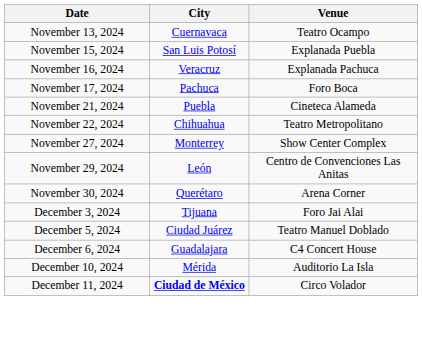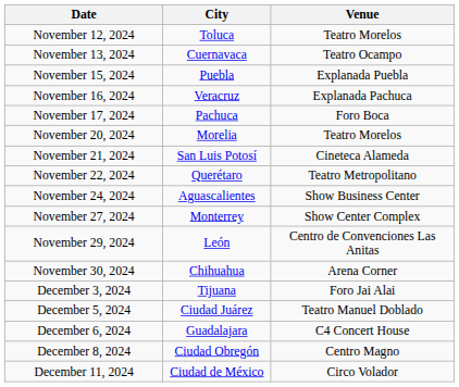 <table class="wikitable" style="text-align:center;">
 <tr>
 <th scope="col" style="width:12em;">Date</th>
 <th scope="col" style="width:8em;">City</th>
 <th scope="col" style="width:14em;">Venue</th>
+</tr>
+<tr>
+<td>November 12, 2024</td>
+<td><a href='#'>Toluca</a></td>
+<td>Teatro Morelos</td>
 </tr>
 <tr>
 <td>November 13, 2024</td>
 <td><a href='#'>Cuernavaca</a></td>
 <td>Teatro Ocampo</td>
 </tr>
 <tr>
 <td>November 15, 2024</td>
-<td><a href='#'>San Luis Potosí</a></td>
+<td><a href='#'>Puebla</a></td>
 <td>Explanada Puebla</td>
 </tr>
 <tr>
 <td>November 16, 2024</td>
 <td><a href='#'>Veracruz</a></td>
 <td>Explanada Pachuca</td>
 </tr>
 <tr>
 <td>November 17, 2024</td>
 <td><a href='#'>Pachuca</a></td>
 <td>Foro Boca</td>
 </tr>
 <tr>
+<td>November 20, 2024</td>
+<td><a href='#'>Morelia</a></td>
+<td>Teatro Morelos</td>
+</tr>
+<tr>
 <td>November 21, 2024</td>
-<td><a href='#'>Puebla</a></td>
+<td><a href='#'>San Luis Potosí</a></td>
 <td>Cineteca Alameda</td>
 </tr>
 <tr>
 <td>November 22, 2024</td>
-<td><a href='#'>Chihuahua</a></td>
+<td><a href='#'>Querétaro</a></td>
 <td>Teatro Metropolitano</td>
+</tr>
+<tr>
+<td>November 24, 2024</td>
+<td><a href='#'>Aguascalientes</a></td>
+<td>Show Business Center</td>
 </tr>
 <tr>
 <td>November 27, 2024</td>
 <td><a href='#'>Monterrey</a></td>
 <td>Show Center Complex</td>
 </tr>
 <tr>
 <td>November 29, 2024</td>
 <td><a href='#'>León</a></td>
 <td>Centro de Convenciones Las Anitas</td>
 </tr>
 <tr>
 <td>November 30, 2024</td>
-<td><a href='#'>Querétaro</a></td>
+<td><a href='#'>Chihuahua</a></td>
 <td>Arena Corner </td>
 </tr>
 <tr>
 <td>December 3, 2024</td>
 <td><a href='#'>Tijuana</a></td>
 <td>Foro Jai Alai</td>
 </tr>
 <tr>
 <td>December 5, 2024</td>
 <td><a href='#'>Ciudad Juárez</a></td>
 <td>Teatro Manuel Doblado</td>
 </tr>
 <tr>
 <td>December 6, 2024</td>
 <td><a href='#'>Guadalajara</a></td>
 <td>C4 Concert House</td>
 </tr>
 <tr>
-<td>December 10, 2024</td>
-<td><a href='#'>Mérida</a></td>
-<td>Auditorio La Isla</td>
+<td>December 8, 2024</td>
+<td><a href='#'>Ciudad Obregón</a></td>
+<td>Centro Magno</td>
 </tr>
 <tr>
 <td>December 11, 2024</td>
-<td><strong><a href='#'>Ciudad de México</a></strong></td>
+<td><a href='#'>Ciudad de México</a></td>
 <td>Circo Volador</td>
 </tr>
 </table>
